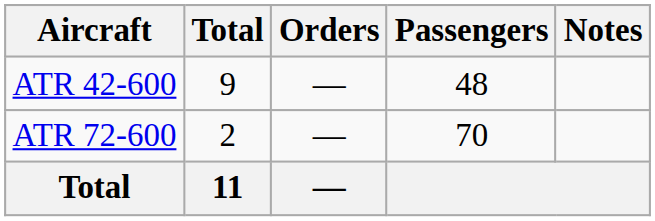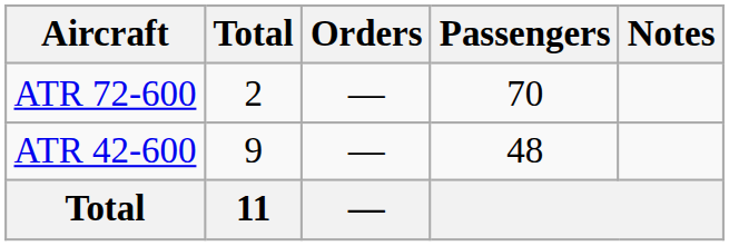 <table class="wikitable" style="margin:1em auto; border-collapse:collapse;text-align:center">
 <tr>
 <th>Aircraft</th>
 <th>Total</th>
 <th>Orders</th>
 <th>Passengers</th>
 <th>Notes</th>
 </tr>
 <tr>
+<td><a href='#'>ATR 72-600</a></td>
+<td>2</td>
+<td>—</td>
+<td>70</td>
+<td></td>
+</tr>
+<tr>
 <td><a href='#'>ATR 42-600</a></td>
 <td>9</td>
 <td>—</td>
 <td>48</td>
-<td></td>
-</tr>
-<tr>
-<td><a href='#'>ATR 72-600</a></td>
-<td>2</td>
-<td>—</td>
-<td>70</td>
 <td></td>
 </tr>
 <tr>
 <th>Total</th>
 <th>11</th>
 <th>—</th>
 <th colspan="2"></th>
 </tr>
 </table>
